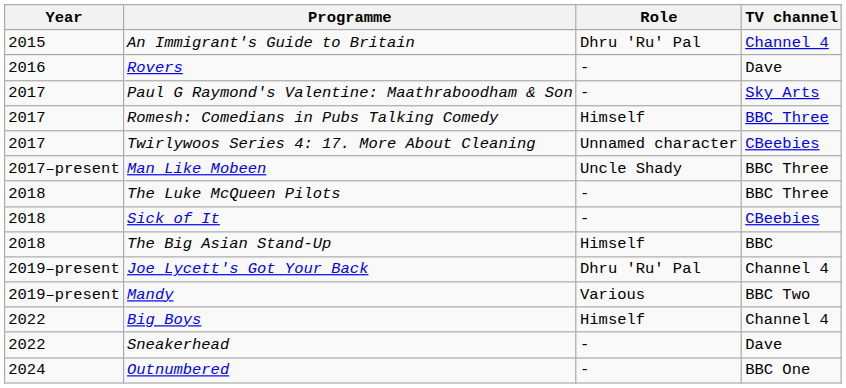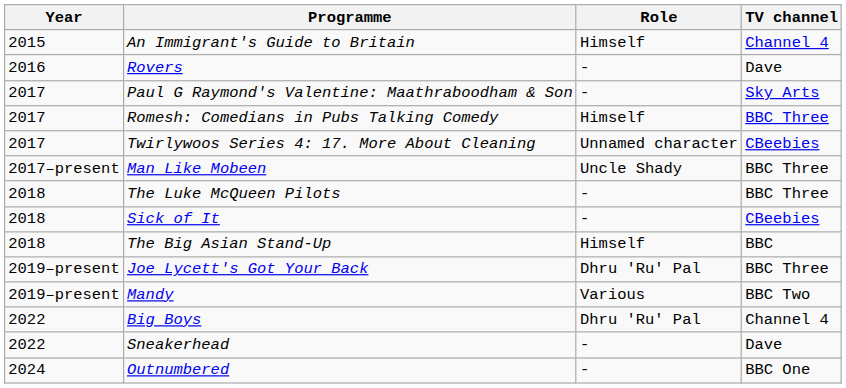 <table class="wikitable" style="border=">
 <tr>
 <th>Year</th>
 <th>Programme</th>
 <th>Role</th>
 <th>TV channel</th>
 </tr>
 <tr>
 <td>2015</td>
 <td><em>An Immigrant's Guide to Britain</em></td>
-<td>Dhru 'Ru' Pal</td>
+<td>Himself</td>
 <td><a href='#'>Channel 4</a></td>
 </tr>
 <tr>
 <td>2016</td>
 <td><em><a href='#'>Rovers</a></em></td>
 <td>-</td>
 <td>Dave</td>
 </tr>
 <tr>
 <td>2017</td>
 <td><em>Paul G Raymond's Valentine: Maathraboodham & Son</em></td>
 <td>-</td>
 <td><a href='#'>Sky Arts</a></td>
 </tr>
 <tr>
 <td>2017</td>
 <td><em>Romesh: Comedians in Pubs Talking Comedy</em></td>
 <td>Himself</td>
 <td><a href='#'>BBC Three</a></td>
 </tr>
 <tr>
 <td>2017</td>
 <td><em>Twirlywoos Series 4: 17. More About Cleaning </em></td>
 <td>Unnamed character</td>
 <td><a href='#'>CBeebies</a></td>
 </tr>
 <tr>
 <td>2017–present</td>
 <td><em><a href='#'>Man Like Mobeen</a></em></td>
 <td>Uncle Shady</td>
 <td>BBC Three</td>
 </tr>
 <tr>
 <td>2018</td>
 <td><em>The Luke McQueen Pilots</em></td>
 <td>-</td>
 <td>BBC Three</td>
 </tr>
 <tr>
 <td>2018</td>
 <td><em><a href='#'>Sick of It</a></em></td>
 <td>-</td>
 <td><a href='#'>CBeebies</a></td>
 </tr>
 <tr>
 <td>2018</td>
 <td><em>The Big Asian Stand-Up</em></td>
 <td>Himself</td>
 <td>BBC</td>
 </tr>
 <tr>
 <td>2019–present</td>
 <td><em><a href='#'>Joe Lycett's Got Your Back</a></em></td>
 <td>Dhru 'Ru' Pal</td>
-<td>Channel 4</td>
+<td>BBC Three</td>
 </tr>
 <tr>
 <td>2019–present</td>
 <td><em><a href='#'>Mandy</a></em></td>
 <td>Various</td>
 <td>BBC Two</td>
 </tr>
 <tr>
 <td>2022</td>
 <td><em><a href='#'>Big Boys</a></em></td>
-<td>Himself</td>
+<td>Dhru 'Ru' Pal</td>
 <td>Channel 4</td>
 </tr>
 <tr>
 <td>2022</td>
 <td><em>Sneakerhead</em></td>
 <td>-</td>
 <td>Dave</td>
 </tr>
 <tr>
 <td>2024</td>
 <td><em><a href='#'>Outnumbered</a></em></td>
 <td>-</td>
 <td>BBC One</td>
 </tr>
 </table>
